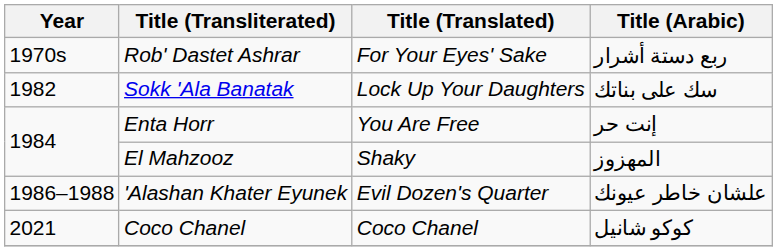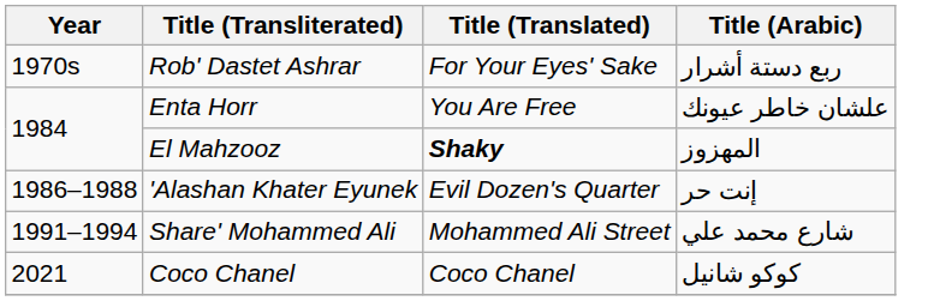 <table class="wikitable">
 <tr>
 <th>Year</th>
 <th>Title (Transliterated)</th>
 <th>Title (Translated)</th>
 <th>Title (Arabic)</th>
 </tr>
 <tr>
 <td>1970s</td>
 <td><em>Rob' Dastet Ashrar</em></td>
 <td><em>For Your Eyes' Sake</em></td>
 <td>ربع دستة أشرار</td>
 </tr>
 <tr>
-<td>1982</td>
-<td><em><a href='#'>Sokk 'Ala Banatak</a></em></td>
-<td><em>Lock Up Your Daughters</em></td>
-<td>سك على بناتك</td>
-</tr>
-<tr>
 <td rowspan="2">1984</td>
 <td><em>Enta Horr</em></td>
 <td><em>You Are Free</em></td>
-<td>إنت حر</td>
+<td>علشان خاطر عيونك</td>
 </tr>
 <tr>
 <td><em>El Mahzooz</em></td>
-<td><em>Shaky</em></td>
+<td><strong><em>Shaky</em></strong></td>
 <td>المهزوز</td>
 </tr>
 <tr>
 <td>1986–1988</td>
 <td><em>'Alashan Khater Eyunek</em></td>
 <td><em>Evil Dozen's Quarter</em></td>
-<td>علشان خاطر عيونك</td>
+<td>إنت حر</td>
+</tr>
+<tr>
+<td>1991–1994</td>
+<td><em>Share' Mohammed Ali</em></td>
+<td><em>Mohammed Ali Street</em></td>
+<td>شارع محمد علي</td>
 </tr>
 <tr>
 <td>2021</td>
 <td><em>Coco Chanel</em></td>
 <td><em>Coco Chanel</em></td>
 <td>كوكو شانيل</td>
 </tr>
 <tr>
 </tr>
 </table>
